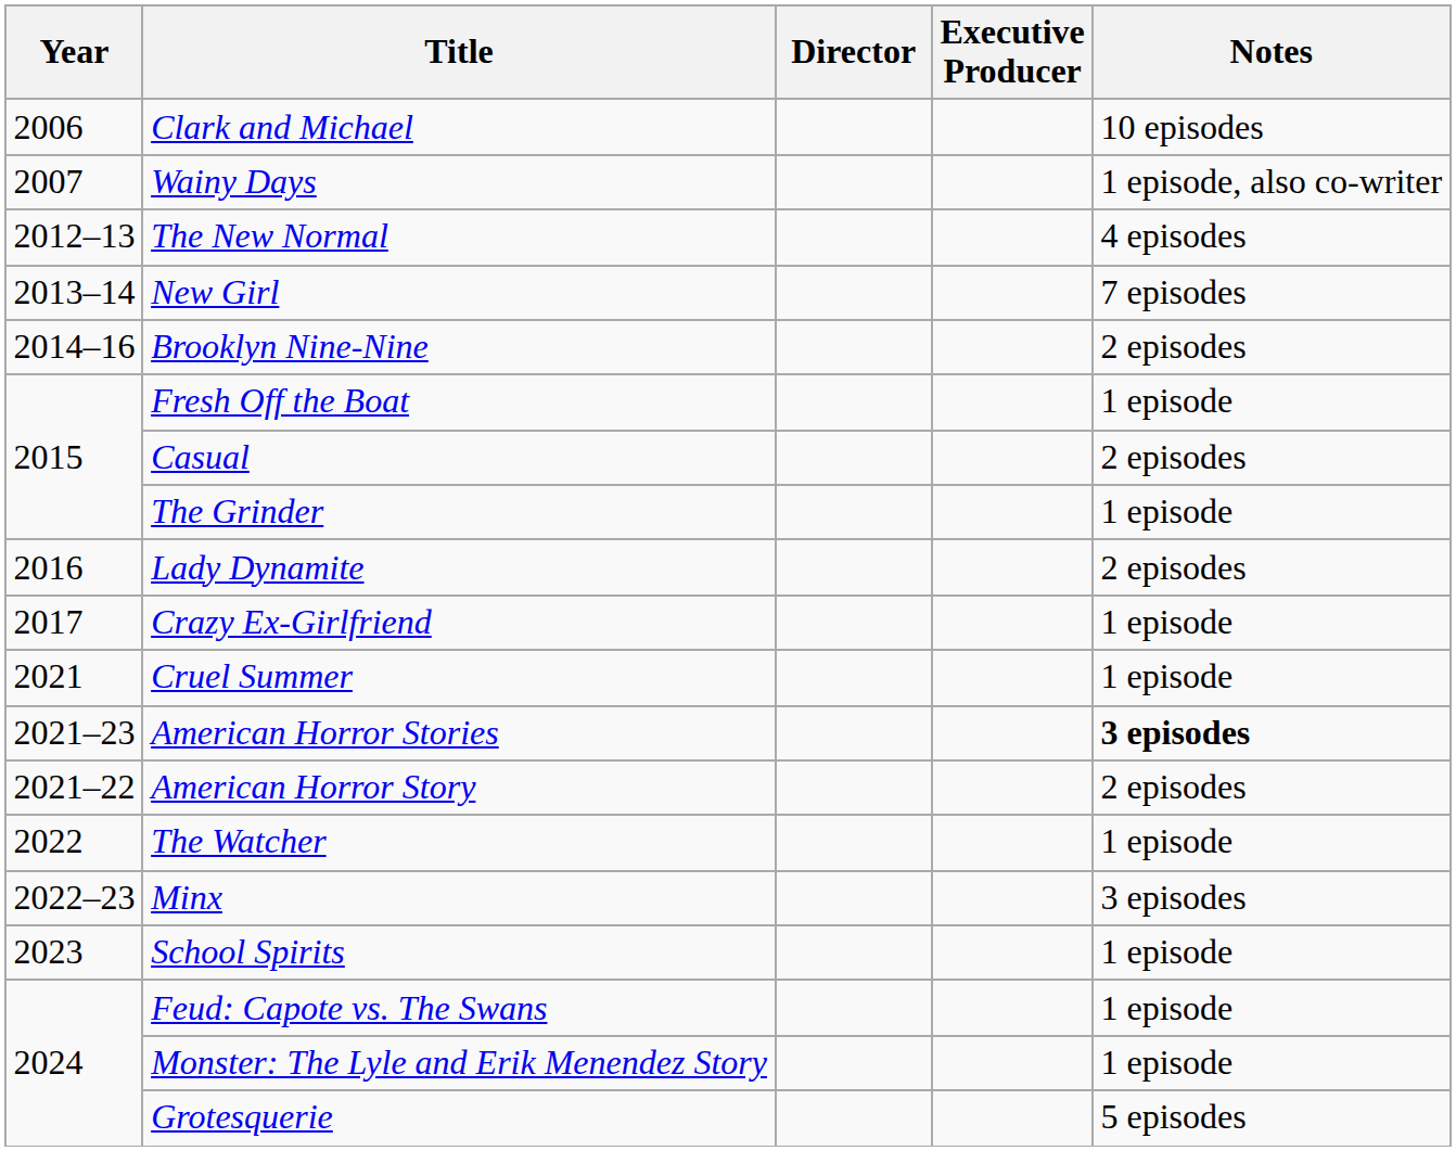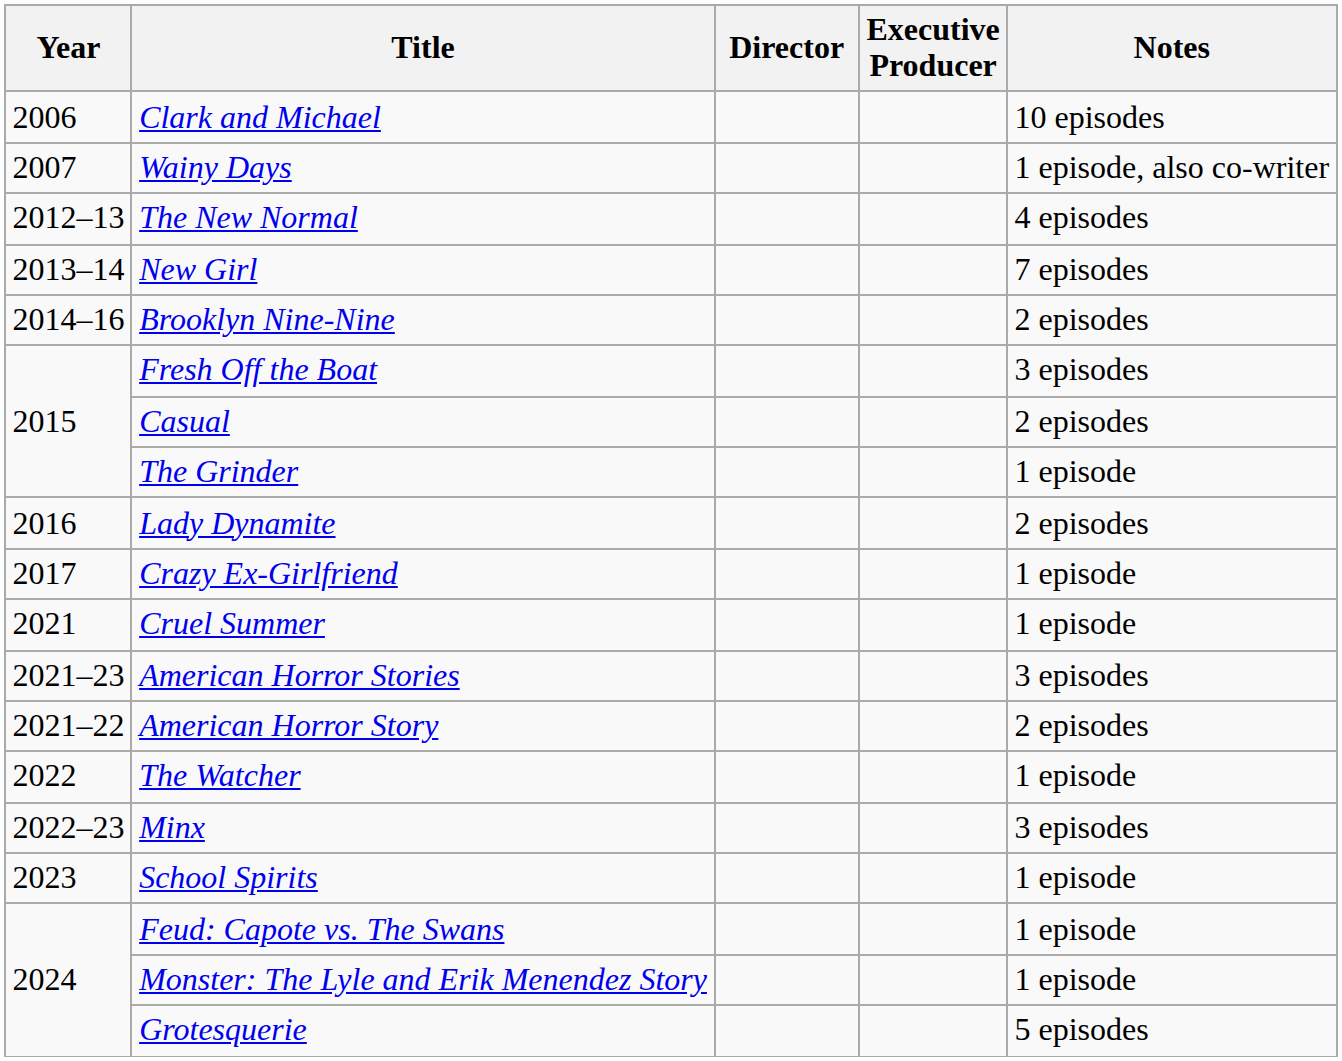 <table class="wikitable sortable">
 <tr>
 <th>Year</th>
 <th>Title</th>
 <th width="65">Director</th>
 <th width="65">Executive<br>Producer</th>
 <th class="unsortable">Notes</th>
 </tr>
 <tr>
 <td>2006</td>
 <td><em><a href='#'>Clark and Michael</a></em></td>
 <td></td>
 <td></td>
 <td>10 episodes</td>
 </tr>
 <tr>
 <td>2007</td>
 <td><em><a href='#'>Wainy Days</a></em></td>
 <td></td>
 <td></td>
 <td>1 episode, also co-writer</td>
 </tr>
 <tr>
 <td>2012–13</td>
 <td><em><a href='#'>The New Normal</a></em></td>
 <td></td>
 <td></td>
 <td>4 episodes</td>
 </tr>
 <tr>
 <td>2013–14</td>
 <td><em><a href='#'>New Girl</a></em></td>
 <td></td>
 <td></td>
 <td>7 episodes</td>
 </tr>
 <tr>
 <td>2014–16</td>
 <td><em><a href='#'>Brooklyn Nine-Nine</a></em></td>
 <td></td>
 <td></td>
 <td>2 episodes</td>
 </tr>
 <tr>
 <td rowspan="3">2015</td>
 <td><em><a href='#'>Fresh Off the Boat</a></em></td>
 <td></td>
 <td></td>
-<td>1 episode</td>
+<td>3 episodes</td>
 </tr>
 <tr>
 <td><em><a href='#'>Casual</a></em></td>
 <td></td>
 <td></td>
 <td>2 episodes</td>
 </tr>
 <tr>
 <td><em><a href='#'>The Grinder</a></em></td>
 <td></td>
 <td></td>
 <td>1 episode</td>
 </tr>
 <tr>
 <td>2016</td>
 <td><em><a href='#'>Lady Dynamite</a></em></td>
 <td></td>
 <td></td>
 <td>2 episodes</td>
 </tr>
 <tr>
 <td>2017</td>
 <td><em><a href='#'>Crazy Ex-Girlfriend</a></em></td>
 <td></td>
 <td></td>
 <td>1 episode</td>
 </tr>
 <tr>
 <td>2021</td>
 <td><em><a href='#'>Cruel Summer</a></em></td>
 <td></td>
 <td></td>
 <td>1 episode</td>
 </tr>
 <tr>
 <td>2021–23</td>
 <td><em><a href='#'>American Horror Stories</a></em></td>
 <td></td>
 <td></td>
-<td><strong>3 episodes</strong></td>
+<td>3 episodes</td>
 </tr>
 <tr>
 <td>2021–22</td>
 <td><em><a href='#'>American Horror Story</a></em></td>
 <td></td>
 <td></td>
 <td>2 episodes</td>
 </tr>
 <tr>
 <td>2022</td>
 <td><em><a href='#'>The Watcher</a></em></td>
 <td></td>
 <td></td>
 <td>1 episode</td>
 </tr>
 <tr>
 <td>2022–23</td>
 <td><em><a href='#'>Minx</a></em></td>
 <td></td>
 <td></td>
 <td>3 episodes</td>
 </tr>
 <tr>
 <td>2023</td>
 <td><em><a href='#'>School Spirits</a></em></td>
 <td></td>
 <td></td>
 <td>1 episode</td>
 </tr>
 <tr>
 <td rowspan="3">2024</td>
 <td><em><a href='#'>Feud: Capote vs. The Swans</a></em></td>
 <td></td>
 <td></td>
 <td>1 episode</td>
 </tr>
 <tr>
 <td><em><a href='#'>Monster: The Lyle and Erik Menendez Story</a></em></td>
 <td></td>
 <td></td>
 <td>1 episode</td>
 </tr>
 <tr>
 <td><em><a href='#'>Grotesquerie</a></em></td>
 <td></td>
 <td></td>
 <td>5 episodes</td>
 </tr>
 <tr>
 </tr>
 </table>
